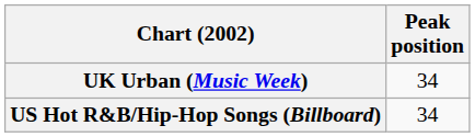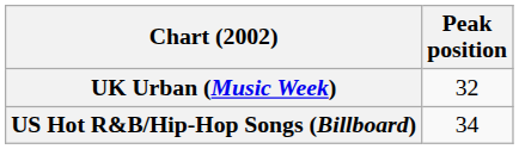 <table class="wikitable sortable plainrowheaders" style="text-align:center;">
 <tr>
 <th scope="col">Chart (2002)</th>
 <th scope="col">Peak<br>position</th>
 </tr>
 <tr>
 <th scope="row">UK Urban (<em><a href='#'>Music Week</a></em>)</th>
-<td align="center">34</td>
+<td align="center">32</td>
 </tr>
 <tr>
 <th scope="row">US Hot R&B/Hip-Hop Songs (<em>Billboard</em>)</th>
 <td align="center">34</td>
 </tr>
 </table>
